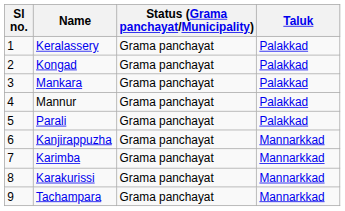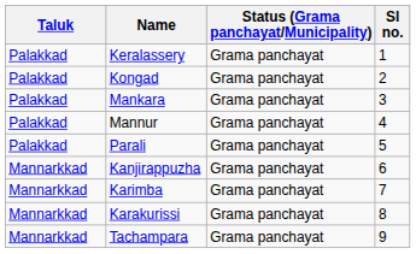 <table class="wikitable sortable" style="margin: 1em 1em 1em 0; background-color: #f9f9f9; font-size: 95%;">
 <tr style="background-color:#CCCCCC" align="center">
-<th width="30px">Sl no.</th>
+<th width="100px"><a href='#'>Taluk</a></th>
 <th width="100px">Name</th>
 <th width="130px">Status (<a href='#'>Grama panchayat</a>/<a href='#'>Municipality</a>)</th>
-<th width="100px"><a href='#'>Taluk</a></th>
+<th width="30px">Sl no.</th>
 </tr>
 <tr>
-<td>1</td>
+<td><a href='#'>Palakkad</a></td>
 <td><a href='#'>Keralassery</a></td>
 <td>Grama panchayat</td>
-<td><a href='#'>Palakkad</a></td>
+<td>1</td>
 </tr>
 <tr>
-<td>2</td>
+<td><a href='#'>Palakkad</a></td>
 <td><a href='#'>Kongad</a></td>
 <td>Grama panchayat</td>
-<td><a href='#'>Palakkad</a></td>
+<td>2</td>
 </tr>
 <tr>
-<td>3</td>
+<td><a href='#'>Palakkad</a></td>
 <td><a href='#'>Mankara</a></td>
 <td>Grama panchayat</td>
-<td><a href='#'>Palakkad</a></td>
+<td>3</td>
 </tr>
 <tr>
-<td>4</td>
+<td><a href='#'>Palakkad</a></td>
 <td>Mannur</td>
 <td>Grama panchayat</td>
-<td><a href='#'>Palakkad</a></td>
+<td>4</td>
 </tr>
 <tr>
-<td>5</td>
+<td><a href='#'>Palakkad</a></td>
 <td><a href='#'>Parali</a></td>
 <td>Grama panchayat</td>
-<td><a href='#'>Palakkad</a></td>
+<td>5</td>
 </tr>
 <tr>
-<td>6</td>
+<td><a href='#'>Mannarkkad</a></td>
 <td><a href='#'>Kanjirappuzha</a></td>
 <td>Grama panchayat</td>
-<td><a href='#'>Mannarkkad</a></td>
+<td>6</td>
 </tr>
 <tr>
-<td>7</td>
+<td><a href='#'>Mannarkkad</a></td>
 <td><a href='#'>Karimba</a></td>
 <td>Grama panchayat</td>
-<td><a href='#'>Mannarkkad</a></td>
+<td>7</td>
 </tr>
 <tr>
-<td>8</td>
+<td><a href='#'>Mannarkkad</a></td>
 <td><a href='#'>Karakurissi</a></td>
 <td>Grama panchayat</td>
-<td><a href='#'>Mannarkkad</a></td>
+<td>8</td>
 </tr>
 <tr>
-<td>9</td>
+<td><a href='#'>Mannarkkad</a></td>
 <td><a href='#'>Tachampara</a></td>
 <td>Grama panchayat</td>
-<td><a href='#'>Mannarkkad</a></td>
+<td>9</td>
 </tr>
 </table>
